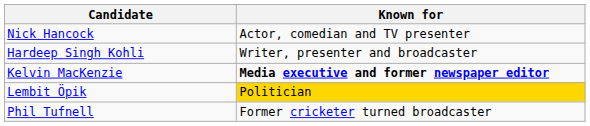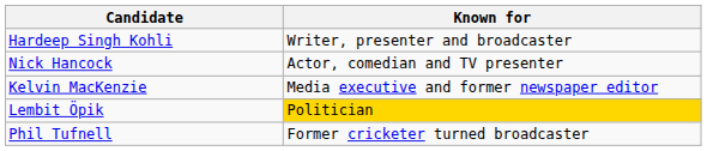 <table class="wikitable" width="50%">
 <tr>
 <th width="40%">Candidate</th>
 <th>Known for</th>
 </tr>
 <tr>
+<td><a href='#'>Hardeep Singh Kohli</a></td>
+<td>Writer, presenter and broadcaster</td>
+</tr>
+<tr>
 <td><a href='#'>Nick Hancock</a></td>
 <td>Actor, comedian and TV presenter</td>
 </tr>
 <tr>
-<td><a href='#'>Hardeep Singh Kohli</a></td>
-<td>Writer, presenter and broadcaster</td>
-</tr>
-<tr>
 <td><a href='#'>Kelvin MacKenzie</a></td>
-<td><strong>Media <a href='#'>executive</a> and former <a href='#'>newspaper editor</a></strong></td>
+<td>Media <a href='#'>executive</a> and former <a href='#'>newspaper editor</a></td>
 </tr>
 <tr>
 <td><a href='#'>Lembit Öpik</a></td>
 <td style="background: gold;">Politician</td>
 </tr>
 <tr>
 <td><a href='#'>Phil Tufnell</a></td>
 <td>Former <a href='#'>cricketer</a> turned broadcaster</td>
 </tr>
 </table>
